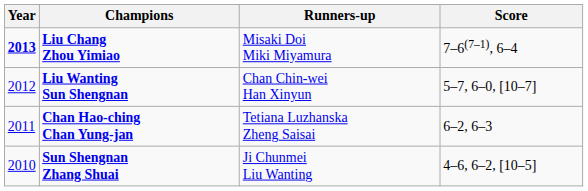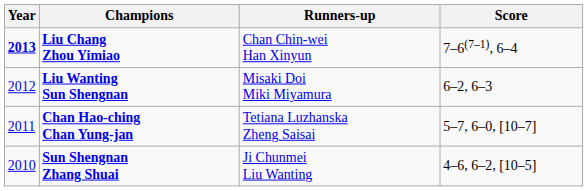 <table class="wikitable" style="font-size:90%">
 <tr>
 <th>Year</th>
 <th width="200">Champions</th>
 <th width="200">Runners-up</th>
 <th width="140">Score</th>
 </tr>
 <tr>
 <td><strong><a href='#'>2013</a></strong></td>
 <td> <strong><a href='#'>Liu Chang</a></strong> <br>  <strong><a href='#'>Zhou Yimiao</a></strong></td>
-<td> <a href='#'>Misaki Doi</a> <br>  <a href='#'>Miki Miyamura</a></td>
+<td> <a href='#'>Chan Chin-wei</a> <br>  <a href='#'>Han Xinyun</a></td>
 <td>7–6<sup>(7–1)</sup>, 6–4</td>
 </tr>
 <tr>
 <td><a href='#'>2012</a></td>
 <td> <strong><a href='#'>Liu Wanting</a></strong> <br>  <strong><a href='#'>Sun Shengnan</a></strong></td>
-<td> <a href='#'>Chan Chin-wei</a> <br>  <a href='#'>Han Xinyun</a></td>
-<td>5–7, 6–0, [10–7]</td>
+<td> <a href='#'>Misaki Doi</a> <br>  <a href='#'>Miki Miyamura</a></td>
+<td>6–2, 6–3</td>
 </tr>
 <tr>
 <td><a href='#'>2011</a></td>
 <td> <strong><a href='#'>Chan Hao-ching</a></strong> <br>  <strong><a href='#'>Chan Yung-jan</a></strong></td>
 <td> <a href='#'>Tetiana Luzhanska</a> <br>  <a href='#'>Zheng Saisai</a></td>
-<td>6–2, 6–3</td>
+<td>5–7, 6–0, [10–7]</td>
 </tr>
 <tr>
 <td><a href='#'>2010</a></td>
 <td> <strong><a href='#'>Sun Shengnan</a> <br>  <a href='#'>Zhang Shuai</a></strong></td>
 <td> <a href='#'>Ji Chunmei</a> <br>  <a href='#'>Liu Wanting</a></td>
 <td>4–6, 6–2, [10–5]</td>
 </tr>
 </table>
